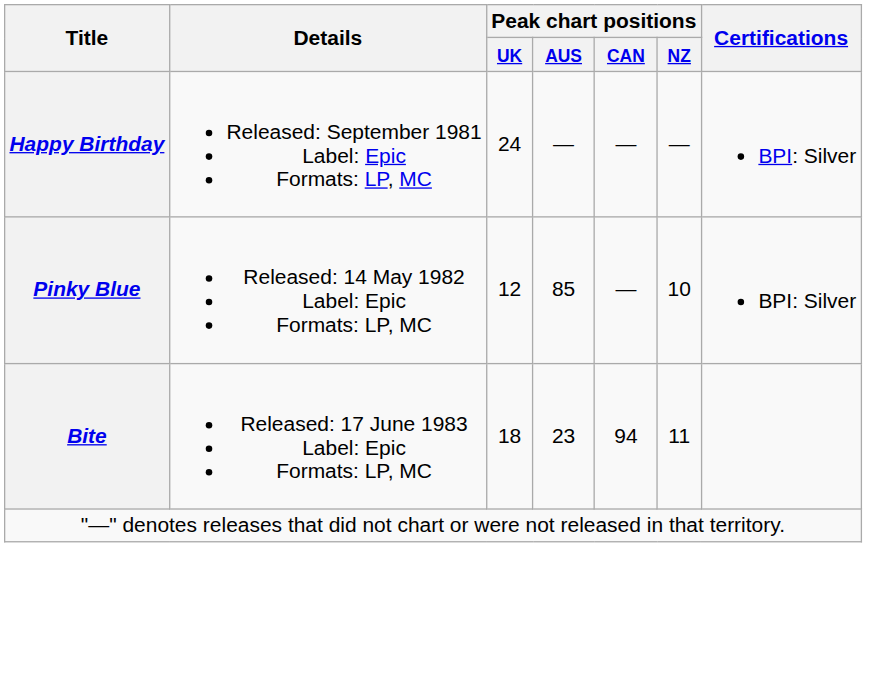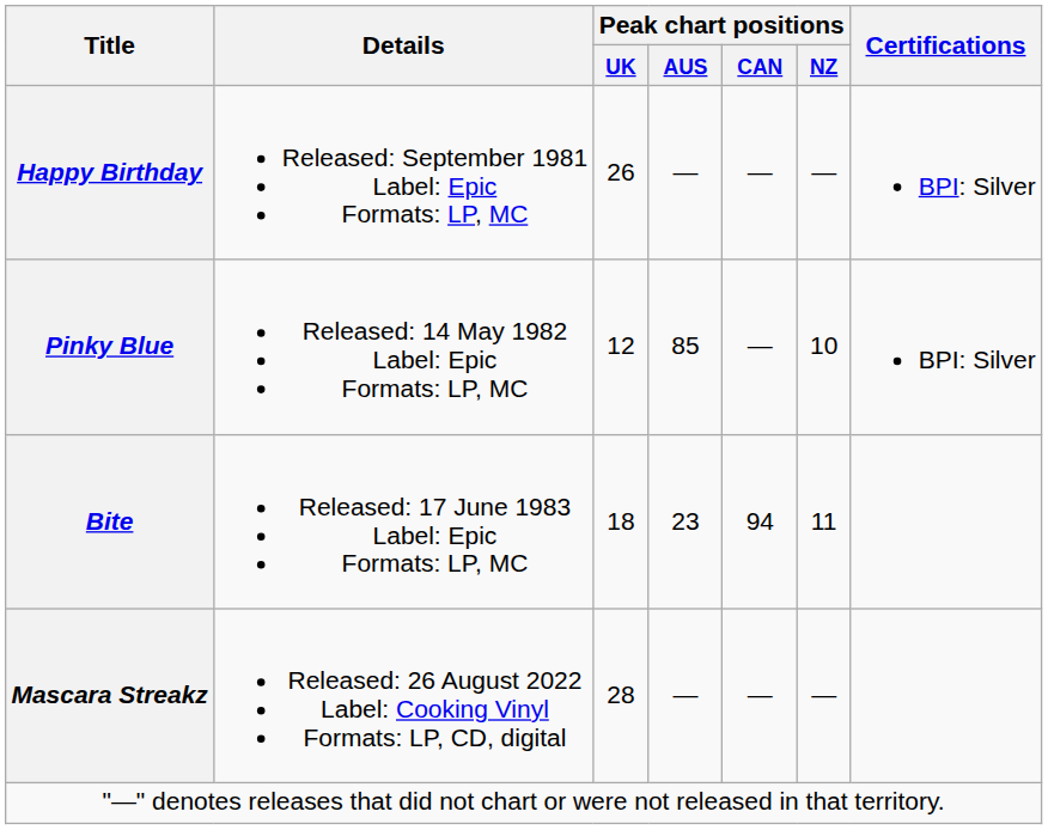 <table class="wikitable plainrowheaders" style="text-align:center;">
 <tr>
 <th scope="col" rowspan="2">Title</th>
 <th scope="col" rowspan="2">Details</th>
 <th colspan="4">Peak chart positions</th>
 <th scope="col" rowspan="2"><a href='#'>Certifications</a></th>
 </tr>
 <tr>
 <th scope="col"><small><a href='#'>UK</a></small><br></th>
 <th scope="col"><small><a href='#'>AUS</a></small><br></th>
 <th scope="col"><small><a href='#'>CAN</a></small><br></th>
 <th scope="col"><small><a href='#'>NZ</a></small><br></th>
 </tr>
 <tr>
 <th scope="row"><em><a href='#'>Happy Birthday</a></em></th>
 <td><br><ul><li>Released: September 1981</li><li>Label: <a href='#'>Epic</a></li><li>Formats: <a href='#'>LP</a>, <a href='#'>MC</a></li></ul></td>
-<td>24</td>
+<td>26</td>
 <td>—</td>
 <td>—</td>
 <td>—</td>
 <td><br><ul><li><a href='#'>BPI</a>: Silver</li></ul></td>
 </tr>
 <tr>
 <th scope="row"><em><a href='#'>Pinky Blue</a></em></th>
 <td><br><ul><li>Released: 14 May 1982</li><li>Label: Epic</li><li>Formats: LP, MC</li></ul></td>
 <td>12</td>
 <td>85</td>
 <td>—</td>
 <td>10</td>
 <td><br><ul><li>BPI: Silver</li></ul></td>
 </tr>
 <tr>
 <th scope="row"><em><a href='#'>Bite</a></em></th>
 <td><br><ul><li>Released: 17 June 1983</li><li>Label: Epic</li><li>Formats: LP, MC</li></ul></td>
 <td>18</td>
 <td>23</td>
 <td>94</td>
 <td>11</td>
 <td></td>
 </tr>
 <tr>
+<th scope="row"><em>Mascara Streakz</em></th>
+<td><br><ul><li>Released: 26 August 2022</li><li>Label: <a href='#'>Cooking Vinyl</a></li><li>Formats: LP, CD, digital</li></ul></td>
+<td>28</td>
+<td>—</td>
+<td>—</td>
+<td>—</td>
+<td></td>
+</tr>
+<tr>
 <td colspan="7">"—" denotes releases that did not chart or were not released in that territory.</td>
 </tr>
 </table>
